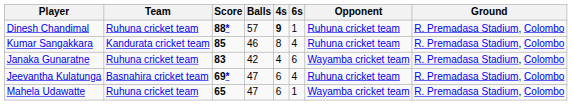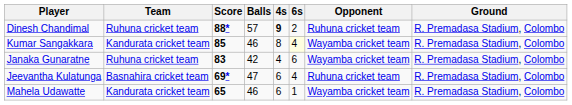 <table class="wikitable">
 <tr>
 <th>Player</th>
 <th>Team</th>
 <th>Score</th>
 <th>Balls</th>
 <th>4s</th>
 <th>6s</th>
 <th>Opponent</th>
 <th>Ground</th>
 </tr>
 <tr>
 <td><a href='#'>Dinesh Chandimal</a></td>
 <td><a href='#'>Ruhuna cricket team</a></td>
 <td><strong>88<a href='#'>*</a></strong></td>
 <td>57</td>
 <td><strong>9</strong></td>
-<td>1</td>
+<td>2</td>
 <td><a href='#'>Ruhuna cricket team</a></td>
 <td><a href='#'>R. Premadasa Stadium</a>, <a href='#'>Colombo</a></td>
 </tr>
 <tr>
 <td><a href='#'>Kumar Sangakkara</a></td>
 <td><a href='#'>Kandurata cricket team</a></td>
 <td><strong>85</strong></td>
 <td>46</td>
 <td>8</td>
-<td>4</td>
-<td><a href='#'>Ruhuna cricket team</a></td>
+<td style="background: lightyellow;">4</td>
+<td><a href='#'>Wayamba cricket team</a></td>
 <td><a href='#'>R. Premadasa Stadium</a>, <a href='#'>Colombo</a></td>
 </tr>
 <tr>
 <td><a href='#'>Janaka Gunaratne</a></td>
 <td><a href='#'>Ruhuna cricket team</a></td>
 <td><strong>83</strong></td>
 <td>42</td>
 <td>4</td>
 <td>6</td>
 <td><a href='#'>Wayamba cricket team</a></td>
 <td><a href='#'>R. Premadasa Stadium</a>, <a href='#'>Colombo</a></td>
 </tr>
 <tr>
 <td><a href='#'>Jeevantha Kulatunga</a></td>
 <td><a href='#'>Basnahira cricket team</a></td>
 <td><strong>69<a href='#'>*</a></strong></td>
 <td>47</td>
 <td>6</td>
 <td>4</td>
 <td><a href='#'>Ruhuna cricket team</a></td>
 <td><a href='#'>R. Premadasa Stadium</a>, <a href='#'>Colombo</a></td>
 </tr>
 <tr>
 <td><a href='#'>Mahela Udawatte</a></td>
-<td><a href='#'>Ruhuna cricket team</a></td>
+<td><a href='#'>Kandurata cricket team</a></td>
 <td><strong>65</strong></td>
-<td>47</td>
+<td>46</td>
 <td>6</td>
 <td>1</td>
 <td><a href='#'>Wayamba cricket team</a></td>
 <td><a href='#'>R. Premadasa Stadium</a>, <a href='#'>Colombo</a></td>
 </tr>
 </table>
